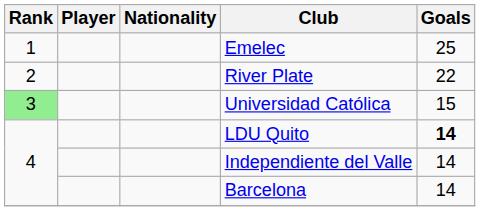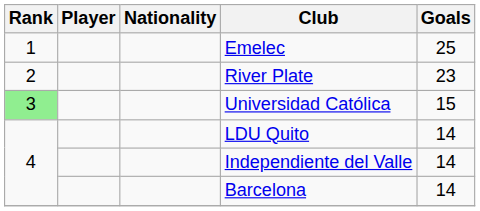 <table class="wikitable sortable" border="1">
 <tr>
 <th>Rank</th>
 <th>Player</th>
 <th>Nationality</th>
 <th>Club</th>
 <th>Goals</th>
 </tr>
 <tr>
 <td rowspan=1 align=center>1</td>
 <td></td>
 <td></td>
 <td><a href='#'>Emelec</a></td>
 <td align=center>25</td>
 </tr>
 <tr>
 <td rowspan=1 align=center>2</td>
 <td></td>
 <td></td>
 <td><a href='#'>River Plate</a></td>
-<td align=center>22</td>
+<td align=center>23</td>
 </tr>
 <tr>
 <td rowspan=1 align=center style="background: lightgreen;">3</td>
 <td></td>
 <td></td>
 <td><a href='#'>Universidad Católica</a></td>
 <td align=center>15</td>
 </tr>
 <tr>
 <td rowspan=3 align=center>4</td>
 <td></td>
 <td></td>
 <td><a href='#'>LDU Quito</a></td>
-<td align=center><strong>14</strong></td>
+<td align=center>14</td>
 </tr>
 <tr>
 <td></td>
 <td></td>
 <td><a href='#'>Independiente del Valle</a></td>
 <td align=center>14</td>
 </tr>
 <tr>
 <td></td>
 <td></td>
 <td><a href='#'>Barcelona</a></td>
 <td align=center>14</td>
 </tr>
 <tr>
 </tr>
 </table>
